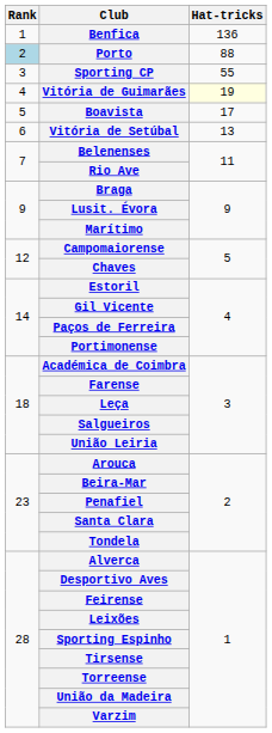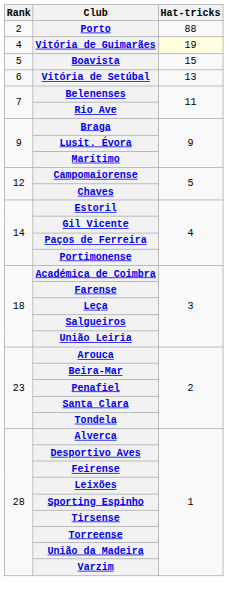 <table class="wikitable plainrowheaders" style="text-align:center">
 <tr>
 <th scope="col">Rank</th>
 <th scope="col">Club</th>
 <th scope="col">Hat-tricks</th>
 </tr>
 <tr>
-<td>1</td>
-<th scope="row"><a href='#'>Benfica</a></th>
-<td>136</td>
-</tr>
-<tr>
-<td style="background: lightblue;">2</td>
+<td>2</td>
 <th scope="row"><a href='#'>Porto</a></th>
 <td>88</td>
-</tr>
-<tr>
-<td>3</td>
-<th scope="row"><a href='#'>Sporting CP</a></th>
-<td>55</td>
 </tr>
 <tr>
 <td>4</td>
 <th scope="row"><a href='#'>Vitória de Guimarães</a></th>
 <td style="background: lightyellow;">19</td>
 </tr>
 <tr>
 <td>5</td>
 <th scope="row"><a href='#'>Boavista</a></th>
-<td>17</td>
+<td>15</td>
 </tr>
 <tr>
 <td>6</td>
 <th scope="row"><a href='#'>Vitória de Setúbal</a></th>
 <td>13</td>
 </tr>
 <tr>
 <td style="border-top:1px solid silver" rowspan="2">7</td>
 <th scope="row"><a href='#'>Belenenses</a></th>
 <td rowspan="2">11</td>
 </tr>
 <tr>
 <th scope="row"><a href='#'>Rio Ave</a></th>
 </tr>
 <tr>
 <td style="border-top:1px solid silver" rowspan="3">9</td>
 <th scope="row"><a href='#'>Braga</a></th>
 <td rowspan="3">9</td>
 </tr>
 <tr>
 <th scope="row"><a href='#'>Lusit. Évora</a></th>
 </tr>
 <tr>
 <th scope="row"><a href='#'>Marítimo</a></th>
 </tr>
 <tr>
 <td style="border-top:1px solid silver" rowspan="2">12</td>
 <th scope="row"><a href='#'>Campomaiorense</a></th>
 <td rowspan="2">5</td>
 </tr>
 <tr>
 <th scope="row"><a href='#'>Chaves</a></th>
 </tr>
 <tr>
 <td style="border-top:1px solid silver" rowspan="4">14</td>
 <th scope="row"><a href='#'>Estoril</a></th>
 <td rowspan="4">4</td>
 </tr>
 <tr>
 <th scope="row"><a href='#'>Gil Vicente</a></th>
 </tr>
 <tr>
 <th scope="row"><a href='#'>Paços de Ferreira</a></th>
 </tr>
 <tr>
 <th scope="row"><a href='#'>Portimonense</a></th>
 </tr>
 <tr>
 <td style="border-top:1px solid silver" rowspan="5">18</td>
 <th scope="row"><a href='#'>Académica de Coimbra</a></th>
 <td rowspan="5">3</td>
 </tr>
 <tr>
 <th scope="row"><a href='#'>Farense</a></th>
 </tr>
 <tr>
 <th scope="row"><a href='#'>Leça</a></th>
 </tr>
 <tr>
 <th scope="row"><a href='#'>Salgueiros</a></th>
 </tr>
 <tr>
 <th scope="row"><a href='#'>União Leiria</a></th>
 </tr>
 <tr>
 <td style="border-top:1px solid silver" rowspan="5">23</td>
 <th scope="row"><a href='#'>Arouca</a></th>
 <td rowspan="5">2</td>
 </tr>
 <tr>
 <th scope="row"><a href='#'>Beira-Mar</a></th>
 </tr>
 <tr>
 <th scope="row"><a href='#'>Penafiel</a></th>
 </tr>
 <tr>
 <th scope="row"><a href='#'>Santa Clara</a></th>
 </tr>
 <tr>
 <th scope="row"><a href='#'>Tondela</a></th>
 </tr>
 <tr>
 <td style="border-top:1px solid silver" rowspan="10">28</td>
 <th scope="row"><a href='#'>Alverca</a></th>
 <td rowspan="10">1</td>
 </tr>
 <tr>
 <th scope="row"><a href='#'>Desportivo Aves</a></th>
 </tr>
 <tr>
 <th scope="row"><a href='#'>Feirense</a></th>
 </tr>
 <tr>
 <th scope="row"><a href='#'>Leixões</a></th>
 </tr>
 <tr>
 <th scope="row"><a href='#'>Sporting Espinho</a></th>
 </tr>
 <tr>
 <th scope="row"><a href='#'>Tirsense</a></th>
 </tr>
 <tr>
 <th scope="row"><a href='#'>Torreense</a></th>
 </tr>
 <tr>
 <th scope="row"><a href='#'>União da Madeira</a></th>
 </tr>
 <tr>
 <th scope="row"><a href='#'>Varzim</a></th>
 </tr>
 </table>
